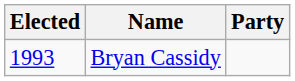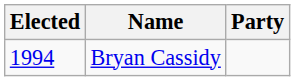 <table class="wikitable">
 <tr>
 <th>Elected</th>
 <th>Name</th>
 <th colspan=2>Party</th>
 </tr>
 <tr>
-<td><a href='#'>1993</a></td>
+<td><a href='#'>1994</a></td>
 <td><a href='#'>Bryan Cassidy</a></td>
 <td></td>
 </tr>
 </table>
